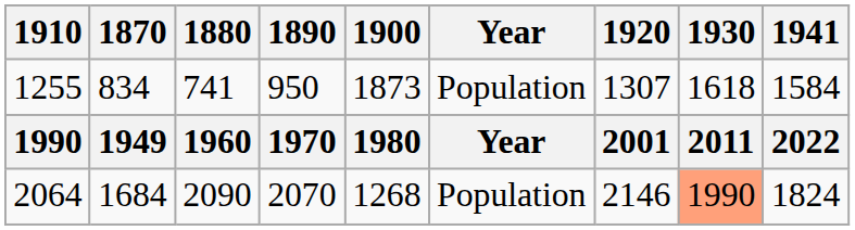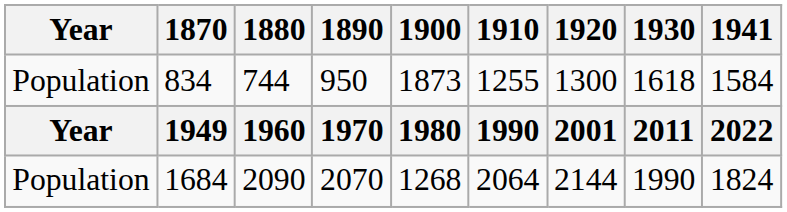 <table class="wikitable">
 <tr>
-<th>1910</th>
+<th>Year</th>
 <th>1870</th>
 <th>1880</th>
 <th>1890</th>
 <th>1900</th>
-<th>Year</th>
+<th>1910</th>
 <th>1920</th>
 <th>1930</th>
 <th>1941</th>
 </tr>
 <tr>
-<td>1255</td>
+<td>Population</td>
 <td>834</td>
-<td>741</td>
+<td>744</td>
 <td>950</td>
 <td>1873</td>
-<td>Population</td>
-<td>1307</td>
+<td>1255</td>
+<td>1300</td>
 <td>1618</td>
 <td>1584</td>
 </tr>
 <tr>
-<th>1990</th>
+<th>Year</th>
 <th>1949</th>
 <th>1960</th>
 <th>1970</th>
 <th>1980</th>
-<th>Year</th>
+<th>1990</th>
 <th>2001</th>
 <th>2011</th>
 <th>2022</th>
 </tr>
 <tr>
-<td>2064</td>
+<td>Population</td>
 <td>1684</td>
 <td>2090</td>
 <td>2070</td>
 <td>1268</td>
-<td>Population</td>
-<td>2146</td>
-<td style="background: lightsalmon;">1990</td>
+<td>2064</td>
+<td>2144</td>
+<td>1990</td>
 <td>1824</td>
 </tr>
 </table>
